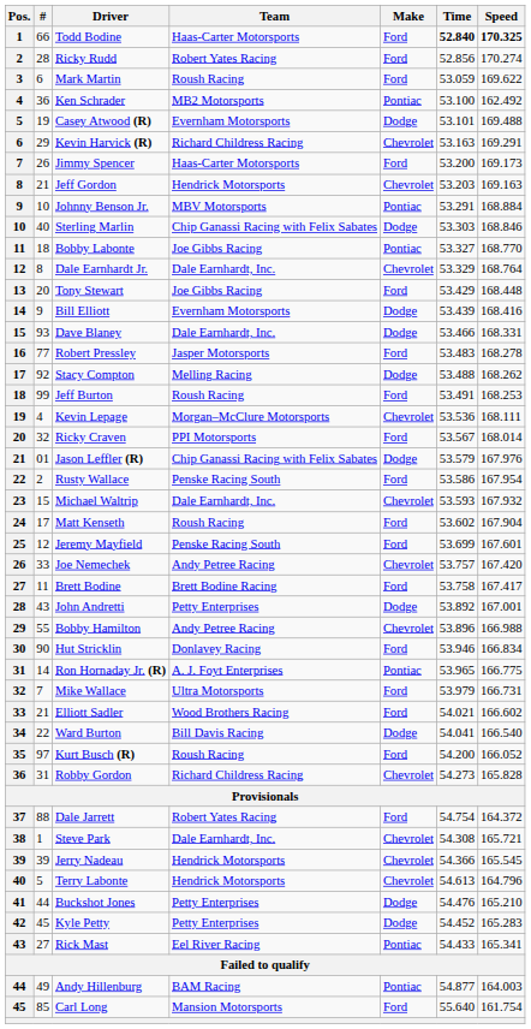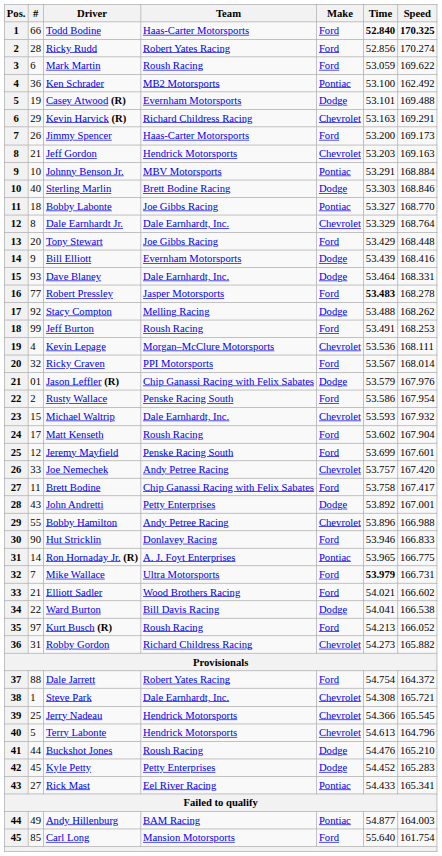 <table class="wikitable" style="font-size:95%">
 <tr>
 <th>Pos.</th>
 <th>#</th>
 <th>Driver</th>
 <th>Team</th>
 <th>Make</th>
 <th>Time</th>
 <th>Speed</th>
 </tr>
 <tr>
 <th>1</th>
 <td>66</td>
 <td><a href='#'>Todd Bodine</a></td>
 <td><a href='#'>Haas-Carter Motorsports</a></td>
 <td><a href='#'>Ford</a></td>
 <td><strong>52.840</strong></td>
 <td><strong>170.325</strong></td>
 </tr>
 <tr>
 <th>2</th>
 <td>28</td>
 <td><a href='#'>Ricky Rudd</a></td>
 <td><a href='#'>Robert Yates Racing</a></td>
 <td><a href='#'>Ford</a></td>
 <td>52.856</td>
 <td>170.274</td>
 </tr>
 <tr>
 <th>3</th>
 <td>6</td>
 <td><a href='#'>Mark Martin</a></td>
 <td><a href='#'>Roush Racing</a></td>
 <td><a href='#'>Ford</a></td>
 <td>53.059</td>
 <td>169.622</td>
 </tr>
 <tr>
 <th>4</th>
 <td>36</td>
 <td><a href='#'>Ken Schrader</a></td>
 <td><a href='#'>MB2 Motorsports</a></td>
 <td><a href='#'>Pontiac</a></td>
 <td>53.100</td>
 <td>162.492</td>
 </tr>
 <tr>
 <th>5</th>
 <td>19</td>
 <td><a href='#'>Casey Atwood</a> <strong>(R)</strong></td>
 <td><a href='#'>Evernham Motorsports</a></td>
 <td><a href='#'>Dodge</a></td>
 <td>53.101</td>
 <td>169.488</td>
 </tr>
 <tr>
 <th>6</th>
 <td>29</td>
 <td><a href='#'>Kevin Harvick</a> <strong>(R)</strong></td>
 <td><a href='#'>Richard Childress Racing</a></td>
 <td><a href='#'>Chevrolet</a></td>
 <td>53.163</td>
 <td>169.291</td>
 </tr>
 <tr>
 <th>7</th>
 <td>26</td>
 <td><a href='#'>Jimmy Spencer</a></td>
 <td><a href='#'>Haas-Carter Motorsports</a></td>
 <td><a href='#'>Ford</a></td>
 <td>53.200</td>
 <td>169.173</td>
 </tr>
 <tr>
 <th>8</th>
 <td>21</td>
 <td><a href='#'>Jeff Gordon</a></td>
 <td><a href='#'>Hendrick Motorsports</a></td>
 <td><a href='#'>Chevrolet</a></td>
 <td>53.203</td>
 <td>169.163</td>
 </tr>
 <tr>
 <th>9</th>
 <td>10</td>
 <td><a href='#'>Johnny Benson Jr.</a></td>
 <td><a href='#'>MBV Motorsports</a></td>
 <td><a href='#'>Pontiac</a></td>
 <td>53.291</td>
 <td>168.884</td>
 </tr>
 <tr>
 <th>10</th>
 <td>40</td>
 <td><a href='#'>Sterling Marlin</a></td>
-<td><a href='#'>Chip Ganassi Racing with Felix Sabates</a></td>
+<td><a href='#'>Brett Bodine Racing</a></td>
 <td><a href='#'>Dodge</a></td>
 <td>53.303</td>
 <td>168.846</td>
 </tr>
 <tr>
 <th>11</th>
 <td>18</td>
 <td><a href='#'>Bobby Labonte</a></td>
 <td><a href='#'>Joe Gibbs Racing</a></td>
 <td><a href='#'>Pontiac</a></td>
 <td>53.327</td>
 <td>168.770</td>
 </tr>
 <tr>
 <th>12</th>
 <td>8</td>
 <td><a href='#'>Dale Earnhardt Jr.</a></td>
 <td><a href='#'>Dale Earnhardt, Inc.</a></td>
 <td><a href='#'>Chevrolet</a></td>
 <td>53.329</td>
 <td>168.764</td>
 </tr>
 <tr>
 <th>13</th>
 <td>20</td>
 <td><a href='#'>Tony Stewart</a></td>
 <td><a href='#'>Joe Gibbs Racing</a></td>
 <td><a href='#'>Ford</a></td>
 <td>53.429</td>
 <td>168.448</td>
 </tr>
 <tr>
 <th>14</th>
 <td>9</td>
 <td><a href='#'>Bill Elliott</a></td>
 <td><a href='#'>Evernham Motorsports</a></td>
 <td><a href='#'>Dodge</a></td>
 <td>53.439</td>
 <td>168.416</td>
 </tr>
 <tr>
 <th>15</th>
 <td>93</td>
 <td><a href='#'>Dave Blaney</a></td>
 <td><a href='#'>Dale Earnhardt, Inc.</a></td>
 <td><a href='#'>Dodge</a></td>
-<td>53.466</td>
+<td>53.464</td>
 <td>168.331</td>
 </tr>
 <tr>
 <th>16</th>
 <td>77</td>
 <td><a href='#'>Robert Pressley</a></td>
 <td><a href='#'>Jasper Motorsports</a></td>
 <td><a href='#'>Ford</a></td>
-<td>53.483</td>
+<td><strong>53.483</strong></td>
 <td>168.278</td>
 </tr>
 <tr>
 <th>17</th>
 <td>92</td>
 <td><a href='#'>Stacy Compton</a></td>
 <td><a href='#'>Melling Racing</a></td>
 <td><a href='#'>Dodge</a></td>
 <td>53.488</td>
 <td>168.262</td>
 </tr>
 <tr>
 <th>18</th>
 <td>99</td>
 <td><a href='#'>Jeff Burton</a></td>
 <td><a href='#'>Roush Racing</a></td>
 <td><a href='#'>Ford</a></td>
 <td>53.491</td>
 <td>168.253</td>
 </tr>
 <tr>
 <th>19</th>
 <td>4</td>
 <td><a href='#'>Kevin Lepage</a></td>
 <td><a href='#'>Morgan–McClure Motorsports</a></td>
 <td><a href='#'>Chevrolet</a></td>
 <td>53.536</td>
 <td>168.111</td>
 </tr>
 <tr>
 <th>20</th>
 <td>32</td>
 <td><a href='#'>Ricky Craven</a></td>
 <td><a href='#'>PPI Motorsports</a></td>
 <td><a href='#'>Ford</a></td>
 <td>53.567</td>
 <td>168.014</td>
 </tr>
 <tr>
 <th>21</th>
 <td>01</td>
 <td><a href='#'>Jason Leffler</a> <strong>(R)</strong></td>
 <td><a href='#'>Chip Ganassi Racing with Felix Sabates</a></td>
 <td><a href='#'>Dodge</a></td>
 <td>53.579</td>
 <td>167.976</td>
 </tr>
 <tr>
 <th>22</th>
 <td>2</td>
 <td><a href='#'>Rusty Wallace</a></td>
 <td><a href='#'>Penske Racing South</a></td>
 <td><a href='#'>Ford</a></td>
 <td>53.586</td>
 <td>167.954</td>
 </tr>
 <tr>
 <th>23</th>
 <td>15</td>
 <td><a href='#'>Michael Waltrip</a></td>
 <td><a href='#'>Dale Earnhardt, Inc.</a></td>
 <td><a href='#'>Chevrolet</a></td>
 <td>53.593</td>
 <td>167.932</td>
 </tr>
 <tr>
 <th>24</th>
 <td>17</td>
 <td><a href='#'>Matt Kenseth</a></td>
 <td><a href='#'>Roush Racing</a></td>
 <td><a href='#'>Ford</a></td>
 <td>53.602</td>
 <td>167.904</td>
 </tr>
 <tr>
 <th>25</th>
 <td>12</td>
 <td><a href='#'>Jeremy Mayfield</a></td>
 <td><a href='#'>Penske Racing South</a></td>
 <td><a href='#'>Ford</a></td>
 <td>53.699</td>
 <td>167.601</td>
 </tr>
 <tr>
 <th>26</th>
 <td>33</td>
 <td><a href='#'>Joe Nemechek</a></td>
 <td><a href='#'>Andy Petree Racing</a></td>
 <td><a href='#'>Chevrolet</a></td>
 <td>53.757</td>
 <td>167.420</td>
 </tr>
 <tr>
 <th>27</th>
 <td>11</td>
 <td><a href='#'>Brett Bodine</a></td>
-<td><a href='#'>Brett Bodine Racing</a></td>
+<td><a href='#'>Chip Ganassi Racing with Felix Sabates</a></td>
 <td><a href='#'>Ford</a></td>
 <td>53.758</td>
 <td>167.417</td>
 </tr>
 <tr>
 <th>28</th>
 <td>43</td>
 <td><a href='#'>John Andretti</a></td>
 <td><a href='#'>Petty Enterprises</a></td>
 <td><a href='#'>Dodge</a></td>
 <td>53.892</td>
 <td>167.001</td>
 </tr>
 <tr>
 <th>29</th>
 <td>55</td>
 <td><a href='#'>Bobby Hamilton</a></td>
 <td><a href='#'>Andy Petree Racing</a></td>
 <td><a href='#'>Chevrolet</a></td>
 <td>53.896</td>
 <td>166.988</td>
 </tr>
 <tr>
 <th>30</th>
 <td>90</td>
 <td><a href='#'>Hut Stricklin</a></td>
 <td><a href='#'>Donlavey Racing</a></td>
 <td><a href='#'>Ford</a></td>
 <td>53.946</td>
-<td>166.834</td>
+<td>166.833</td>
 </tr>
 <tr>
 <th>31</th>
 <td>14</td>
 <td><a href='#'>Ron Hornaday Jr.</a> <strong>(R)</strong></td>
 <td><a href='#'>A. J. Foyt Enterprises</a></td>
 <td><a href='#'>Pontiac</a></td>
 <td>53.965</td>
 <td>166.775</td>
 </tr>
 <tr>
 <th>32</th>
 <td>7</td>
 <td><a href='#'>Mike Wallace</a></td>
 <td><a href='#'>Ultra Motorsports</a></td>
 <td><a href='#'>Ford</a></td>
-<td>53.979</td>
+<td><strong>53.979</strong></td>
 <td>166.731</td>
 </tr>
 <tr>
 <th>33</th>
 <td>21</td>
 <td><a href='#'>Elliott Sadler</a></td>
 <td><a href='#'>Wood Brothers Racing</a></td>
 <td><a href='#'>Ford</a></td>
 <td>54.021</td>
 <td>166.602</td>
 </tr>
 <tr>
 <th>34</th>
 <td>22</td>
 <td><a href='#'>Ward Burton</a></td>
 <td><a href='#'>Bill Davis Racing</a></td>
 <td><a href='#'>Dodge</a></td>
 <td>54.041</td>
-<td>166.540</td>
+<td>166.538</td>
 </tr>
 <tr>
 <th>35</th>
 <td>97</td>
 <td><a href='#'>Kurt Busch</a> <strong>(R)</strong></td>
 <td><a href='#'>Roush Racing</a></td>
 <td><a href='#'>Ford</a></td>
-<td>54.200</td>
+<td>54.213</td>
 <td>166.052</td>
 </tr>
 <tr>
 <th>36</th>
 <td>31</td>
 <td><a href='#'>Robby Gordon</a></td>
 <td><a href='#'>Richard Childress Racing</a></td>
 <td><a href='#'>Chevrolet</a></td>
 <td>54.273</td>
-<td>165.828</td>
+<td>165.882</td>
 </tr>
 <tr>
 <th colspan="7">Provisionals</th>
 </tr>
 <tr>
 <th>37</th>
 <td>88</td>
 <td><a href='#'>Dale Jarrett</a></td>
 <td><a href='#'>Robert Yates Racing</a></td>
 <td><a href='#'>Ford</a></td>
 <td>54.754</td>
 <td>164.372</td>
 </tr>
 <tr>
 <th>38</th>
 <td>1</td>
 <td><a href='#'>Steve Park</a></td>
 <td><a href='#'>Dale Earnhardt, Inc.</a></td>
 <td><a href='#'>Chevrolet</a></td>
 <td>54.308</td>
 <td>165.721</td>
 </tr>
 <tr>
 <th>39</th>
-<td>39</td>
+<td>25</td>
 <td><a href='#'>Jerry Nadeau</a></td>
 <td><a href='#'>Hendrick Motorsports</a></td>
 <td><a href='#'>Chevrolet</a></td>
 <td>54.366</td>
 <td>165.545</td>
 </tr>
 <tr>
 <th>40</th>
 <td>5</td>
 <td><a href='#'>Terry Labonte</a></td>
 <td><a href='#'>Hendrick Motorsports</a></td>
 <td><a href='#'>Chevrolet</a></td>
 <td>54.613</td>
 <td>164.796</td>
 </tr>
 <tr>
 <th>41</th>
 <td>44</td>
 <td><a href='#'>Buckshot Jones</a></td>
-<td><a href='#'>Petty Enterprises</a></td>
+<td><a href='#'>Roush Racing</a></td>
 <td><a href='#'>Dodge</a></td>
 <td>54.476</td>
 <td>165.210</td>
 </tr>
 <tr>
 <th>42</th>
 <td>45</td>
 <td><a href='#'>Kyle Petty</a></td>
 <td><a href='#'>Petty Enterprises</a></td>
 <td><a href='#'>Dodge</a></td>
 <td>54.452</td>
 <td>165.283</td>
 </tr>
 <tr>
 <th>43</th>
 <td>27</td>
 <td><a href='#'>Rick Mast</a></td>
 <td><a href='#'>Eel River Racing</a></td>
 <td><a href='#'>Pontiac</a></td>
 <td>54.433</td>
 <td>165.341</td>
 </tr>
 <tr>
 <th colspan="7">Failed to qualify</th>
 </tr>
 <tr>
 <th>44</th>
 <td>49</td>
 <td><a href='#'>Andy Hillenburg</a></td>
 <td><a href='#'>BAM Racing</a></td>
 <td><a href='#'>Pontiac</a></td>
 <td>54.877</td>
 <td>164.003</td>
 </tr>
 <tr>
 <th>45</th>
 <td>85</td>
 <td><a href='#'>Carl Long</a></td>
 <td><a href='#'>Mansion Motorsports</a></td>
 <td><a href='#'>Ford</a></td>
 <td>55.640</td>
 <td>161.754</td>
 </tr>
 <tr>
 <th colspan="7"></th>
 </tr>
 </table>
